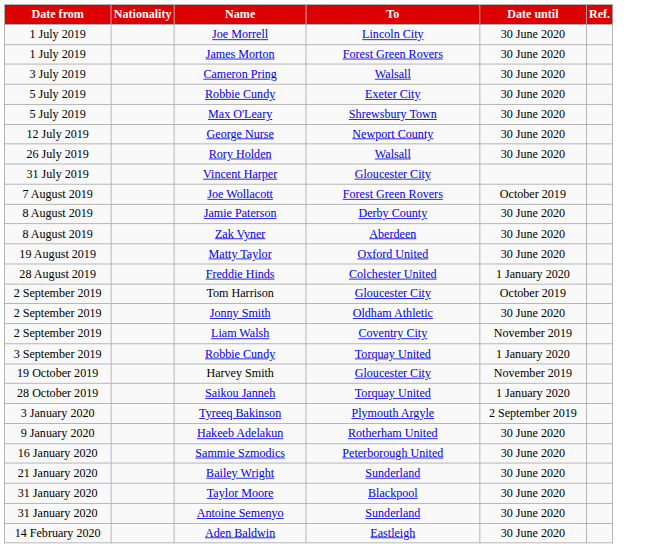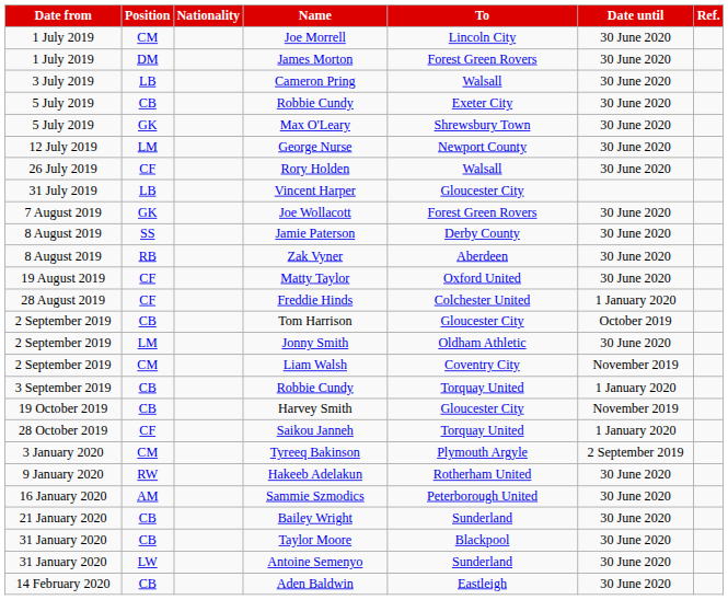 <table class="wikitable"  style="text-align:center; font-size:90%; ">
 <tr>
 <th style="background:#DD0000; color:#FFFFFF; width:120px;">Date from</th>
+<th style="background:#DD0000; color:#FFFFFF; width:50px;">Position</th>
 <th style="background:#DD0000; color:#FFFFFF; width:50px;">Nationality</th>
 <th style="background:#DD0000; color:#FFFFFF; width:150px;">Name</th>
 <th style="background:#DD0000; color:#FFFFFF; width:200px;">To</th>
 <th style="background:#DD0000; color:#FFFFFF; width:120px;">Date until</th>
 <th style="background:#DD0000; color:#FFFFFF; width:25px;">Ref.</th>
 </tr>
 <tr>
 <td>1 July 2019</td>
+<td><a href='#'>CM</a></td>
 <td></td>
 <td><a href='#'>Joe Morrell</a></td>
 <td> <a href='#'>Lincoln City</a></td>
 <td>30 June 2020</td>
 <td></td>
 </tr>
 <tr>
 <td>1 July 2019</td>
+<td><a href='#'>DM</a></td>
 <td></td>
 <td><a href='#'>James Morton</a></td>
 <td> <a href='#'>Forest Green Rovers</a></td>
 <td>30 June 2020</td>
 <td></td>
 </tr>
 <tr>
 <td>3 July 2019</td>
+<td><a href='#'>LB</a></td>
 <td></td>
 <td><a href='#'>Cameron Pring</a></td>
 <td> <a href='#'>Walsall</a></td>
 <td>30 June 2020</td>
 <td></td>
 </tr>
 <tr>
 <td>5 July 2019</td>
+<td><a href='#'>CB</a></td>
 <td></td>
 <td><a href='#'>Robbie Cundy</a></td>
 <td> <a href='#'>Exeter City</a></td>
 <td>30 June 2020</td>
 <td></td>
 </tr>
 <tr>
 <td>5 July 2019</td>
+<td><a href='#'>GK</a></td>
 <td></td>
 <td><a href='#'>Max O'Leary</a></td>
 <td> <a href='#'>Shrewsbury Town</a></td>
 <td>30 June 2020</td>
 <td></td>
 </tr>
 <tr>
 <td>12 July 2019</td>
+<td><a href='#'>LM</a></td>
 <td></td>
 <td><a href='#'>George Nurse</a></td>
 <td> <a href='#'>Newport County</a></td>
 <td>30 June 2020</td>
 <td></td>
 </tr>
 <tr>
 <td>26 July 2019</td>
+<td><a href='#'>CF</a></td>
 <td></td>
 <td><a href='#'>Rory Holden</a></td>
 <td> <a href='#'>Walsall</a></td>
 <td>30 June 2020</td>
 <td></td>
 </tr>
 <tr>
 <td>31 July 2019</td>
+<td><a href='#'>LB</a></td>
 <td></td>
 <td><a href='#'>Vincent Harper</a></td>
 <td> <a href='#'>Gloucester City</a></td>
 <td></td>
 <td></td>
 </tr>
 <tr>
 <td>7 August 2019</td>
+<td><a href='#'>GK</a></td>
 <td></td>
 <td><a href='#'>Joe Wollacott</a></td>
 <td> <a href='#'>Forest Green Rovers</a></td>
-<td>October 2019</td>
+<td>30 June 2020</td>
 <td></td>
 </tr>
 <tr>
 <td>8 August 2019</td>
+<td><a href='#'>SS</a></td>
 <td></td>
 <td><a href='#'>Jamie Paterson</a></td>
 <td> <a href='#'>Derby County</a></td>
 <td>30 June 2020</td>
 <td></td>
 </tr>
 <tr>
 <td>8 August 2019</td>
+<td><a href='#'>RB</a></td>
 <td></td>
 <td><a href='#'>Zak Vyner</a></td>
 <td> <a href='#'>Aberdeen</a></td>
 <td>30 June 2020</td>
 <td></td>
 </tr>
 <tr>
 <td>19 August 2019</td>
+<td><a href='#'>CF</a></td>
 <td></td>
 <td><a href='#'>Matty Taylor</a></td>
 <td> <a href='#'>Oxford United</a></td>
 <td>30 June 2020</td>
 <td></td>
 </tr>
 <tr>
 <td>28 August 2019</td>
+<td><a href='#'>CF</a></td>
 <td></td>
 <td><a href='#'>Freddie Hinds</a></td>
 <td> <a href='#'>Colchester United</a></td>
 <td>1 January 2020</td>
 <td></td>
 </tr>
 <tr>
 <td>2 September 2019</td>
+<td><a href='#'>CB</a></td>
 <td></td>
 <td>Tom Harrison</td>
 <td> <a href='#'>Gloucester City</a></td>
 <td>October 2019</td>
 <td></td>
 </tr>
 <tr>
 <td>2 September 2019</td>
+<td><a href='#'>LM</a></td>
 <td></td>
 <td><a href='#'>Jonny Smith</a></td>
 <td> <a href='#'>Oldham Athletic</a></td>
 <td>30 June 2020</td>
 <td></td>
 </tr>
 <tr>
 <td>2 September 2019</td>
+<td><a href='#'>CM</a></td>
 <td></td>
 <td><a href='#'>Liam Walsh</a></td>
 <td> <a href='#'>Coventry City</a></td>
 <td>November 2019</td>
 <td></td>
 </tr>
 <tr>
 <td>3 September 2019</td>
+<td><a href='#'>CB</a></td>
 <td></td>
 <td><a href='#'>Robbie Cundy</a></td>
 <td> <a href='#'>Torquay United</a></td>
 <td>1 January 2020</td>
 <td></td>
 </tr>
 <tr>
 <td>19 October 2019</td>
+<td><a href='#'>CB</a></td>
 <td></td>
 <td>Harvey Smith</td>
 <td> <a href='#'>Gloucester City</a></td>
 <td>November 2019</td>
 <td></td>
 </tr>
 <tr>
 <td>28 October 2019</td>
+<td><a href='#'>CF</a></td>
 <td></td>
 <td><a href='#'>Saikou Janneh</a></td>
 <td> <a href='#'>Torquay United</a></td>
 <td>1 January 2020</td>
 <td></td>
 </tr>
 <tr>
 <td>3 January 2020</td>
+<td><a href='#'>CM</a></td>
 <td></td>
 <td><a href='#'>Tyreeq Bakinson</a></td>
 <td> <a href='#'>Plymouth Argyle</a></td>
 <td>2 September 2019</td>
 <td></td>
 </tr>
 <tr>
 <td>9 January 2020</td>
+<td><a href='#'>RW</a></td>
 <td></td>
 <td><a href='#'>Hakeeb Adelakun</a></td>
 <td> <a href='#'>Rotherham United</a></td>
 <td>30 June 2020</td>
 <td></td>
 </tr>
 <tr>
 <td>16 January 2020</td>
+<td><a href='#'>AM</a></td>
 <td></td>
 <td><a href='#'>Sammie Szmodics</a></td>
 <td> <a href='#'>Peterborough United</a></td>
 <td>30 June 2020</td>
 <td></td>
 </tr>
 <tr>
 <td>21 January 2020</td>
+<td><a href='#'>CB</a></td>
 <td></td>
 <td><a href='#'>Bailey Wright</a></td>
 <td> <a href='#'>Sunderland</a></td>
 <td>30 June 2020</td>
 <td></td>
 </tr>
 <tr>
 <td>31 January 2020</td>
+<td><a href='#'>CB</a></td>
 <td></td>
 <td><a href='#'>Taylor Moore</a></td>
 <td> <a href='#'>Blackpool</a></td>
 <td>30 June 2020</td>
 <td></td>
 </tr>
 <tr>
 <td>31 January 2020</td>
+<td><a href='#'>LW</a></td>
 <td></td>
 <td><a href='#'>Antoine Semenyo</a></td>
 <td> <a href='#'>Sunderland</a></td>
 <td>30 June 2020</td>
 <td></td>
 </tr>
 <tr>
 <td>14 February 2020</td>
+<td><a href='#'>CB</a></td>
 <td></td>
 <td><a href='#'>Aden Baldwin</a></td>
 <td> <a href='#'>Eastleigh</a></td>
 <td>30 June 2020</td>
 <td></td>
 </tr>
 </table>
